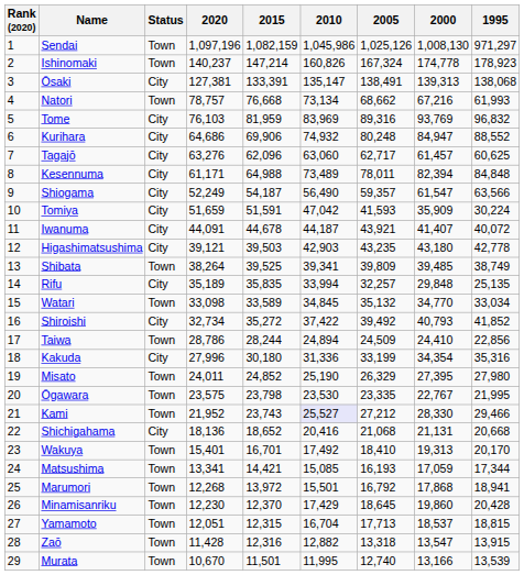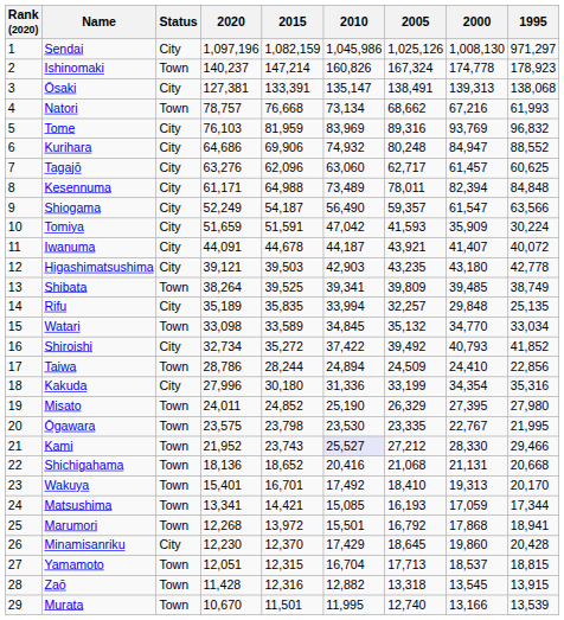 <table class="wikitable sortable">
 <tr>
 <th>Rank<br><small>(2020)</small></th>
 <th>Name</th>
 <th>Status</th>
 <th>2020</th>
 <th>2015</th>
 <th>2010</th>
 <th>2005</th>
 <th>2000</th>
 <th>1995</th>
 </tr>
 <tr>
 <td>1</td>
 <td><a href='#'>Sendai</a></td>
-<td>Town</td>
+<td>City</td>
 <td>1,097,196</td>
 <td>1,082,159</td>
 <td>1,045,986</td>
 <td>1,025,126</td>
 <td>1,008,130</td>
 <td>971,297</td>
 </tr>
 <tr>
 <td>2</td>
 <td><a href='#'>Ishinomaki</a></td>
 <td>Town</td>
 <td>140,237</td>
 <td>147,214</td>
 <td>160,826</td>
 <td>167,324</td>
 <td>174,778</td>
 <td>178,923</td>
 </tr>
 <tr>
 <td>3</td>
 <td><a href='#'>Ōsaki</a></td>
 <td>City</td>
 <td>127,381</td>
 <td>133,391</td>
 <td>135,147</td>
 <td>138,491</td>
 <td>139,313</td>
 <td>138,068</td>
 </tr>
 <tr>
 <td>4</td>
 <td><a href='#'>Natori</a></td>
 <td>Town</td>
 <td>78,757</td>
 <td>76,668</td>
 <td>73,134</td>
 <td>68,662</td>
 <td>67,216</td>
 <td>61,993</td>
 </tr>
 <tr>
 <td>5</td>
 <td><a href='#'>Tome</a></td>
 <td>City</td>
 <td>76,103</td>
 <td>81,959</td>
 <td>83,969</td>
 <td>89,316</td>
 <td>93,769</td>
 <td>96,832</td>
 </tr>
 <tr>
 <td>6</td>
 <td><a href='#'>Kurihara</a></td>
 <td>City</td>
 <td>64,686</td>
 <td>69,906</td>
 <td>74,932</td>
 <td>80,248</td>
 <td>84,947</td>
 <td>88,552</td>
 </tr>
 <tr>
 <td>7</td>
 <td><a href='#'>Tagajō</a></td>
 <td>City</td>
 <td>63,276</td>
 <td>62,096</td>
 <td>63,060</td>
 <td>62,717</td>
 <td>61,457</td>
 <td>60,625</td>
 </tr>
 <tr>
 <td>8</td>
 <td><a href='#'>Kesennuma</a></td>
 <td>City</td>
 <td>61,171</td>
 <td>64,988</td>
 <td>73,489</td>
 <td>78,011</td>
 <td>82,394</td>
 <td>84,848</td>
 </tr>
 <tr>
 <td>9</td>
 <td><a href='#'>Shiogama</a></td>
 <td>City</td>
 <td>52,249</td>
 <td>54,187</td>
 <td>56,490</td>
 <td>59,357</td>
 <td>61,547</td>
 <td>63,566</td>
 </tr>
 <tr>
 <td>10</td>
 <td><a href='#'>Tomiya</a></td>
 <td>City</td>
 <td>51,659</td>
 <td>51,591</td>
 <td>47,042</td>
 <td>41,593</td>
 <td>35,909</td>
 <td>30,224</td>
 </tr>
 <tr>
 <td>11</td>
 <td><a href='#'>Iwanuma</a></td>
 <td>City</td>
 <td>44,091</td>
 <td>44,678</td>
 <td>44,187</td>
 <td>43,921</td>
 <td>41,407</td>
 <td>40,072</td>
 </tr>
 <tr>
 <td>12</td>
 <td><a href='#'>Higashimatsushima</a></td>
 <td>City</td>
 <td>39,121</td>
 <td>39,503</td>
 <td>42,903</td>
 <td>43,235</td>
 <td>43,180</td>
 <td>42,778</td>
 </tr>
 <tr>
 <td>13</td>
 <td><a href='#'>Shibata</a></td>
 <td>Town</td>
 <td>38,264</td>
 <td>39,525</td>
 <td>39,341</td>
 <td>39,809</td>
 <td>39,485</td>
 <td>38,749</td>
 </tr>
 <tr>
 <td>14</td>
 <td><a href='#'>Rifu</a></td>
 <td>City</td>
 <td>35,189</td>
 <td>35,835</td>
 <td>33,994</td>
 <td>32,257</td>
 <td>29,848</td>
 <td>25,135</td>
 </tr>
 <tr>
 <td>15</td>
 <td><a href='#'>Watari</a></td>
 <td>Town</td>
 <td>33,098</td>
 <td>33,589</td>
 <td>34,845</td>
 <td>35,132</td>
 <td>34,770</td>
 <td>33,034</td>
 </tr>
 <tr>
 <td>16</td>
 <td><a href='#'>Shiroishi</a></td>
 <td>City</td>
 <td>32,734</td>
 <td>35,272</td>
 <td>37,422</td>
 <td>39,492</td>
 <td>40,793</td>
 <td>41,852</td>
 </tr>
 <tr>
 <td>17</td>
 <td><a href='#'>Taiwa</a></td>
 <td>Town</td>
 <td>28,786</td>
 <td>28,244</td>
 <td>24,894</td>
 <td>24,509</td>
 <td>24,410</td>
 <td>22,856</td>
 </tr>
 <tr>
 <td>18</td>
 <td><a href='#'>Kakuda</a></td>
 <td>City</td>
 <td>27,996</td>
 <td>30,180</td>
 <td>31,336</td>
 <td>33,199</td>
 <td>34,354</td>
 <td>35,316</td>
 </tr>
 <tr>
 <td>19</td>
 <td><a href='#'>Misato</a></td>
 <td>Town</td>
 <td>24,011</td>
 <td>24,852</td>
 <td>25,190</td>
 <td>26,329</td>
 <td>27,395</td>
 <td>27,980</td>
 </tr>
 <tr>
 <td>20</td>
 <td><a href='#'>Ōgawara</a></td>
 <td>Town</td>
 <td>23,575</td>
 <td>23,798</td>
 <td>23,530</td>
 <td>23,335</td>
 <td>22,767</td>
 <td>21,995</td>
 </tr>
 <tr>
 <td>21</td>
 <td><a href='#'>Kami</a></td>
 <td>Town</td>
 <td>21,952</td>
 <td>23,743</td>
 <td style="background: lavender;">25,527</td>
 <td>27,212</td>
 <td>28,330</td>
 <td>29,466</td>
 </tr>
 <tr>
 <td>22</td>
 <td><a href='#'>Shichigahama</a></td>
-<td>City</td>
+<td>Town</td>
 <td>18,136</td>
 <td>18,652</td>
 <td>20,416</td>
 <td>21,068</td>
 <td>21,131</td>
 <td>20,668</td>
 </tr>
 <tr>
 <td>23</td>
 <td><a href='#'>Wakuya</a></td>
 <td>Town</td>
 <td>15,401</td>
 <td>16,701</td>
 <td>17,492</td>
 <td>18,410</td>
 <td>19,313</td>
 <td>20,170</td>
 </tr>
 <tr>
 <td>24</td>
 <td><a href='#'>Matsushima</a></td>
 <td>Town</td>
 <td>13,341</td>
 <td>14,421</td>
 <td>15,085</td>
 <td>16,193</td>
 <td>17,059</td>
 <td>17,344</td>
 </tr>
 <tr>
 <td>25</td>
 <td><a href='#'>Marumori</a></td>
 <td>Town</td>
 <td>12,268</td>
 <td>13,972</td>
 <td>15,501</td>
 <td>16,792</td>
 <td>17,868</td>
 <td>18,941</td>
 </tr>
 <tr>
 <td>26</td>
 <td><a href='#'>Minamisanriku</a></td>
-<td>Town</td>
+<td>City</td>
 <td>12,230</td>
 <td>12,370</td>
 <td>17,429</td>
 <td>18,645</td>
 <td>19,860</td>
 <td>20,428</td>
 </tr>
 <tr>
 <td>27</td>
 <td><a href='#'>Yamamoto</a></td>
 <td>Town</td>
 <td>12,051</td>
 <td>12,315</td>
 <td>16,704</td>
 <td>17,713</td>
 <td>18,537</td>
 <td>18,815</td>
 </tr>
 <tr>
 <td>28</td>
 <td><a href='#'>Zaō</a></td>
 <td>Town</td>
 <td>11,428</td>
 <td>12,316</td>
 <td>12,882</td>
 <td>13,318</td>
-<td>13,547</td>
+<td>13,545</td>
 <td>13,915</td>
 </tr>
 <tr>
 <td>29</td>
 <td><a href='#'>Murata</a></td>
 <td>Town</td>
 <td>10,670</td>
 <td>11,501</td>
 <td>11,995</td>
 <td>12,740</td>
 <td>13,166</td>
 <td>13,539</td>
 </tr>
 </table>
